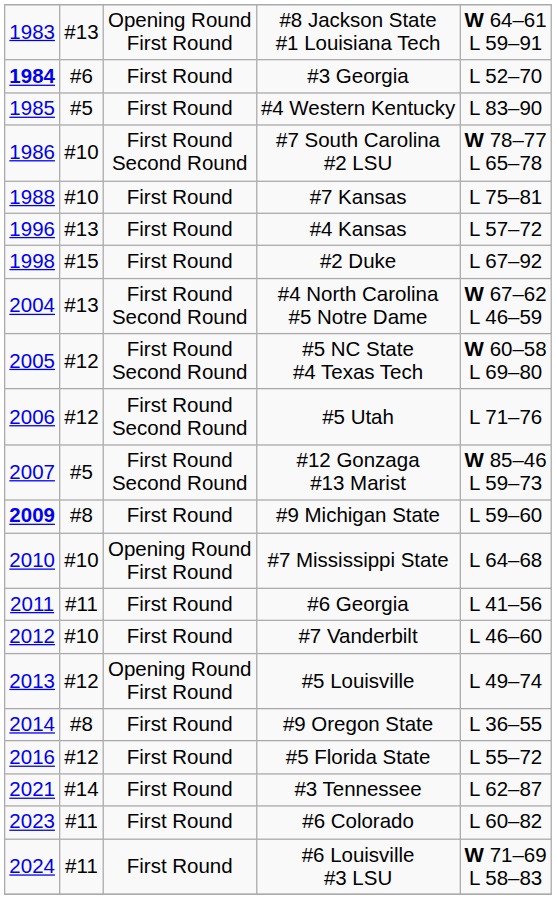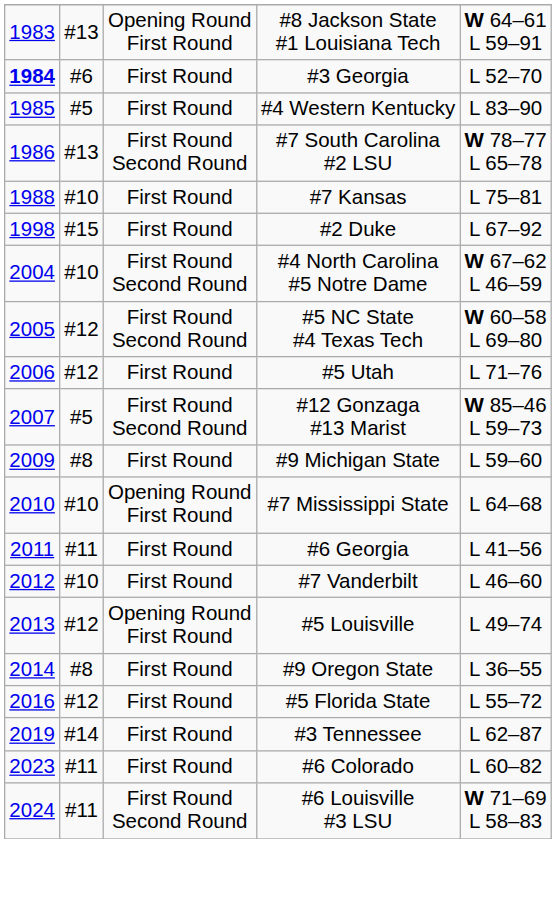 <table class="wikitable" style="text-align:center">
 <tr>
 </tr>
 <tr>
 <td rowspan=1><a href='#'>1983</a></td>
 <td>#13</td>
 <td>Opening Round<br>First Round</td>
 <td>#8 Jackson State<br>#1 Louisiana Tech</td>
 <td><strong>W</strong> 64–61<br>L 59–91</td>
 </tr>
 <tr style="text-align:center;">
 <td rowspan=1><strong><a href='#'>1984</a></strong></td>
 <td>#6</td>
 <td>First Round</td>
 <td>#3 Georgia</td>
 <td>L 52–70</td>
 </tr>
 <tr style="text-align:center;">
 <td rowspan=1><a href='#'>1985</a></td>
 <td>#5</td>
 <td>First Round</td>
 <td>#4 Western Kentucky</td>
 <td>L 83–90</td>
 </tr>
 <tr style="text-align:center;">
 <td rowspan=1><a href='#'>1986</a></td>
-<td>#10</td>
+<td>#13</td>
 <td>First Round<br>Second Round</td>
 <td>#7 South Carolina<br>#2 LSU</td>
 <td><strong>W</strong> 78–77<br>L 65–78</td>
 </tr>
 <tr style="text-align:center;">
 <td rowspan=1><a href='#'>1988</a></td>
 <td>#10</td>
 <td>First Round</td>
 <td>#7 Kansas</td>
 <td>L 75–81</td>
 </tr>
 <tr style="text-align:center;">
-<td rowspan=1><a href='#'>1996</a></td>
-<td>#13</td>
-<td>First Round</td>
-<td>#4 Kansas</td>
-<td>L 57–72</td>
-</tr>
-<tr style="text-align:center;">
 <td rowspan=1><a href='#'>1998</a></td>
 <td>#15</td>
 <td>First Round</td>
 <td>#2 Duke</td>
 <td>L 67–92</td>
 </tr>
 <tr style="text-align:center;">
 <td rowspan=1><a href='#'>2004</a></td>
-<td>#13</td>
+<td>#10</td>
 <td>First Round<br>Second Round</td>
 <td>#4 North Carolina<br>#5 Notre Dame</td>
 <td><strong>W</strong> 67–62<br>L 46–59</td>
 </tr>
 <tr style="text-align:center;">
 <td rowspan=1><a href='#'>2005</a></td>
 <td>#12</td>
 <td>First Round<br>Second Round</td>
 <td>#5 NC State<br>#4 Texas Tech</td>
 <td><strong>W</strong> 60–58<br>L 69–80</td>
 </tr>
 <tr style="text-align:center;">
 <td rowspan=1><a href='#'>2006</a></td>
 <td>#12</td>
-<td>First Round<br>Second Round</td>
+<td>First Round</td>
 <td>#5 Utah</td>
 <td>L 71–76</td>
 </tr>
 <tr style="text-align:center;">
 <td rowspan=1><a href='#'>2007</a></td>
 <td>#5</td>
 <td>First Round<br>Second Round</td>
 <td>#12 Gonzaga<br>#13 Marist</td>
 <td><strong>W</strong> 85–46<br>L 59–73</td>
 </tr>
 <tr style="text-align:center;">
-<td rowspan=1><strong><a href='#'>2009</a></strong></td>
+<td rowspan=1><a href='#'>2009</a></td>
 <td>#8</td>
 <td>First Round</td>
 <td>#9 Michigan State</td>
 <td>L 59–60</td>
 </tr>
 <tr style="text-align:center;">
 <td rowspan=1><a href='#'>2010</a></td>
 <td>#10</td>
 <td>Opening Round<br>First Round</td>
 <td>#7 Mississippi State</td>
 <td>L 64–68</td>
 </tr>
 <tr style="text-align:center;">
 <td rowspan=1><a href='#'>2011</a></td>
 <td>#11</td>
 <td>First Round</td>
 <td>#6 Georgia</td>
 <td>L 41–56</td>
 </tr>
 <tr style="text-align:center;">
 <td rowspan=1><a href='#'>2012</a></td>
 <td>#10</td>
 <td>First Round</td>
 <td>#7 Vanderbilt</td>
 <td>L 46–60</td>
 </tr>
 <tr style="text-align:center;">
 <td rowspan=1><a href='#'>2013</a></td>
 <td>#12</td>
 <td>Opening Round<br>First Round</td>
 <td>#5 Louisville</td>
 <td>L 49–74</td>
 </tr>
 <tr style="text-align:center;">
 <td rowspan=1><a href='#'>2014</a></td>
 <td>#8</td>
 <td>First Round</td>
 <td>#9 Oregon State</td>
 <td>L 36–55</td>
 </tr>
 <tr style="text-align:center;">
 <td rowspan=1><a href='#'>2016</a></td>
 <td>#12</td>
 <td>First Round</td>
 <td>#5 Florida State</td>
 <td>L 55–72</td>
 </tr>
 <tr style="text-align:center;">
-<td rowspan=1><a href='#'>2021</a></td>
+<td rowspan=1><a href='#'>2019</a></td>
 <td>#14</td>
 <td>First Round</td>
 <td>#3 Tennessee</td>
 <td>L 62–87</td>
 </tr>
 <tr style="text-align:center;">
 <td rowspan=1><a href='#'>2023</a></td>
 <td>#11</td>
 <td>First Round</td>
 <td>#6 Colorado</td>
 <td>L 60–82</td>
 </tr>
 <tr style="text-align:center;">
 <td rowspan=1><a href='#'>2024</a></td>
 <td>#11</td>
-<td>First Round</td>
+<td>First Round<br>Second Round</td>
 <td>#6 Louisville<br>#3 LSU</td>
 <td><strong>W</strong> 71–69<br>L 58–83</td>
 </tr>
 <tr style="text-align:center;">
 </tr>
 </table>
